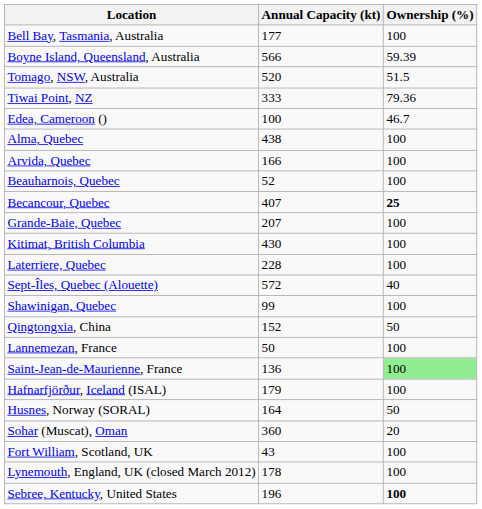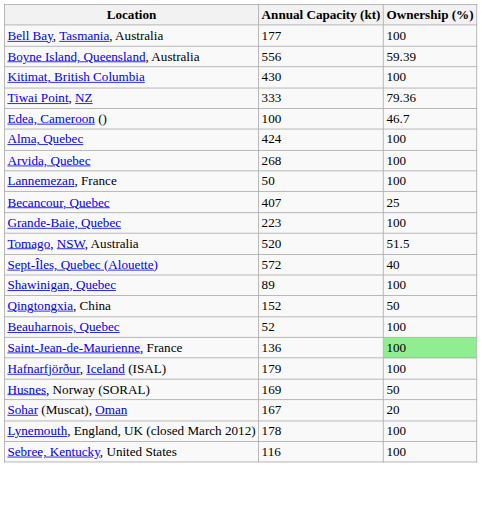 <table class="wikitable sortable">
 <tr>
 <th class="unsortable">Location</th>
 <th>Annual Capacity (kt)</th>
 <th>Ownership (%)</th>
 </tr>
 <tr>
 <td><a href='#'>Bell Bay</a>, <a href='#'>Tasmania</a>, Australia</td>
 <td>177</td>
 <td>100</td>
 </tr>
 <tr>
 <td><a href='#'>Boyne Island, Queensland</a>, Australia</td>
-<td>566</td>
+<td>556</td>
 <td>59.39</td>
 </tr>
 <tr>
-<td><a href='#'>Tomago</a>, <a href='#'>NSW</a>, Australia</td>
-<td>520</td>
-<td>51.5</td>
+<td><a href='#'>Kitimat, British Columbia</a></td>
+<td>430</td>
+<td>100</td>
 </tr>
 <tr>
 <td><a href='#'>Tiwai Point</a>, <a href='#'>NZ</a></td>
 <td>333</td>
 <td>79.36</td>
 </tr>
 <tr>
 <td><a href='#'>Edea, Cameroon</a> ()</td>
 <td>100</td>
 <td>46.7</td>
 </tr>
 <tr>
 <td><a href='#'>Alma, Quebec</a></td>
-<td>438</td>
+<td>424</td>
 <td>100</td>
 </tr>
 <tr>
 <td><a href='#'>Arvida, Quebec</a></td>
-<td>166</td>
+<td>268</td>
 <td>100</td>
 </tr>
 <tr>
-<td><a href='#'>Beauharnois, Quebec</a></td>
-<td>52</td>
+<td><a href='#'>Lannemezan</a>, France</td>
+<td>50</td>
 <td>100</td>
 </tr>
 <tr>
 <td><a href='#'>Becancour, Quebec</a></td>
 <td>407</td>
-<td><strong>25</strong></td>
+<td>25</td>
 </tr>
 <tr>
 <td><a href='#'>Grande-Baie, Quebec</a></td>
-<td>207</td>
+<td>223</td>
 <td>100</td>
 </tr>
 <tr>
-<td><a href='#'>Kitimat, British Columbia</a></td>
-<td>430</td>
-<td>100</td>
-</tr>
-<tr>
-<td><a href='#'>Laterriere, Quebec</a></td>
-<td>228</td>
-<td>100</td>
+<td><a href='#'>Tomago</a>, <a href='#'>NSW</a>, Australia</td>
+<td>520</td>
+<td>51.5</td>
 </tr>
 <tr>
 <td><a href='#'>Sept-Îles, Quebec (Alouette)</a></td>
 <td>572</td>
 <td>40</td>
 </tr>
 <tr>
 <td><a href='#'>Shawinigan, Quebec</a></td>
-<td>99</td>
+<td>89</td>
 <td>100</td>
 </tr>
 <tr>
 <td><a href='#'>Qingtongxia</a>, China</td>
 <td>152</td>
 <td>50</td>
 </tr>
 <tr>
-<td><a href='#'>Lannemezan</a>, France</td>
-<td>50</td>
+<td><a href='#'>Beauharnois, Quebec</a></td>
+<td>52</td>
 <td>100</td>
 </tr>
 <tr>
 <td><a href='#'>Saint-Jean-de-Maurienne</a>, France</td>
 <td>136</td>
 <td style="background: lightgreen;">100</td>
 </tr>
 <tr>
 <td><a href='#'>Hafnarfjörður</a>, <a href='#'>Iceland</a> (ISAL)</td>
 <td>179</td>
 <td>100</td>
 </tr>
 <tr>
 <td><a href='#'>Husnes</a>, Norway (SORAL)</td>
-<td>164</td>
+<td>169</td>
 <td>50</td>
 </tr>
 <tr>
 <td><a href='#'>Sohar</a> (Muscat), <a href='#'>Oman</a></td>
-<td>360</td>
+<td>167</td>
 <td>20</td>
-</tr>
-<tr>
-<td><a href='#'>Fort William</a>, Scotland, UK</td>
-<td>43</td>
-<td>100</td>
 </tr>
 <tr>
 <td><a href='#'>Lynemouth</a>, England, UK (closed March 2012)</td>
 <td>178</td>
 <td>100</td>
 </tr>
 <tr>
 <td><a href='#'>Sebree, Kentucky</a>, United States</td>
-<td>196</td>
-<td><strong>100</strong></td>
+<td>116</td>
+<td>100</td>
 </tr>
 </table>
